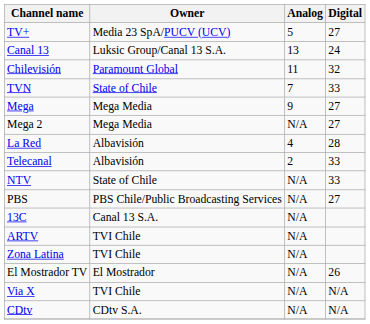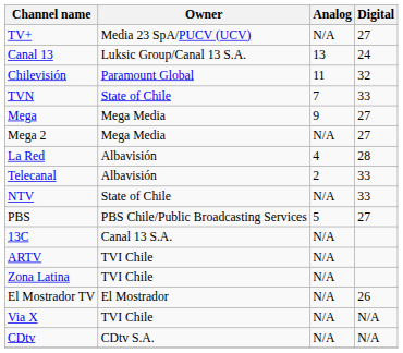 <table class="wikitable">
 <tr>
 <th>Channel name</th>
 <th>Owner</th>
 <th>Analog</th>
 <th>Digital</th>
 </tr>
 <tr>
 <td><a href='#'>TV+</a></td>
 <td>Media 23 SpA/<a href='#'>PUCV (UCV)</a></td>
-<td>5</td>
+<td>N/A</td>
 <td>27</td>
 </tr>
 <tr>
 <td><a href='#'>Canal 13</a></td>
 <td>Luksic Group/Canal 13 S.A.</td>
 <td>13</td>
 <td>24</td>
 </tr>
 <tr>
 <td><a href='#'>Chilevisión</a></td>
 <td><a href='#'>Paramount Global</a></td>
 <td>11</td>
 <td>32</td>
 </tr>
 <tr>
 <td><a href='#'>TVN</a></td>
 <td><a href='#'>State of Chile</a></td>
 <td>7</td>
 <td>33</td>
 </tr>
 <tr>
 <td><a href='#'>Mega</a></td>
 <td>Mega Media</td>
 <td>9</td>
 <td>27</td>
 </tr>
 <tr>
 <td>Mega 2</td>
 <td>Mega Media</td>
 <td>N/A</td>
 <td>27</td>
 </tr>
 <tr>
 <td><a href='#'>La Red</a></td>
 <td>Albavisión</td>
 <td>4</td>
 <td>28</td>
 </tr>
 <tr>
 <td><a href='#'>Telecanal</a></td>
 <td>Albavisión</td>
 <td>2</td>
 <td>33</td>
 </tr>
 <tr>
 <td><a href='#'>NTV</a></td>
 <td>State of Chile</td>
 <td>N/A</td>
 <td>33</td>
 </tr>
 <tr>
 <td>PBS</td>
 <td>PBS Chile/Public Broadcasting Services</td>
-<td>N/A</td>
+<td>5</td>
 <td>27</td>
 </tr>
 <tr>
 <td><a href='#'>13C</a></td>
 <td>Canal 13 S.A.</td>
 <td>N/A</td>
 <td></td>
 </tr>
 <tr>
 <td><a href='#'>ARTV</a></td>
 <td>TVI Chile</td>
 <td>N/A</td>
 <td></td>
 </tr>
 <tr>
 <td><a href='#'>Zona Latina</a></td>
 <td>TVI Chile</td>
 <td>N/A</td>
 <td></td>
 </tr>
 <tr>
 <td>El Mostrador TV</td>
 <td>El Mostrador</td>
 <td>N/A</td>
 <td>26</td>
 </tr>
 <tr>
 <td><a href='#'>Via X</a></td>
 <td>TVI Chile</td>
 <td>N/A</td>
 <td>N/A</td>
 </tr>
 <tr>
 <td><a href='#'>CDtv</a></td>
 <td>CDtv S.A.</td>
 <td>N/A</td>
 <td>N/A</td>
 </tr>
 <tr>
 </tr>
 </table>
